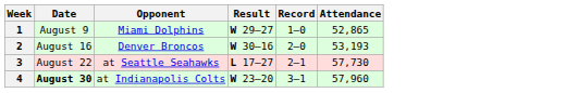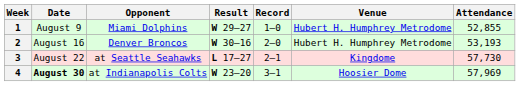 <table class="wikitable" style="text-align:center">
 <tr>
 <th>Week</th>
 <th>Date</th>
 <th>Opponent</th>
 <th>Result</th>
 <th>Record</th>
+<th>Venue</th>
 <th>Attendance</th>
 </tr>
 <tr style="background:#ddffdd">
 <th>1</th>
 <td>August 9</td>
 <td><a href='#'>Miami Dolphins</a></td>
 <td><strong>W</strong> 29–27</td>
 <td>1–0</td>
-<td>52,865</td>
+<td><a href='#'>Hubert H. Humphrey Metrodome</a></td>
+<td>52,855</td>
 </tr>
 <tr style="background:#ddffdd">
 <th>2</th>
 <td>August 16</td>
 <td><a href='#'>Denver Broncos</a></td>
 <td><strong>W</strong> 30–16</td>
 <td>2–0</td>
+<td>Hubert H. Humphrey Metrodome</td>
 <td>53,193</td>
 </tr>
 <tr style="background:#ffdddd">
 <th>3</th>
 <td>August 22</td>
 <td>at <a href='#'>Seattle Seahawks</a></td>
 <td><strong>L</strong> 17–27</td>
 <td>2–1</td>
+<td><a href='#'>Kingdome</a></td>
 <td>57,730</td>
 </tr>
 <tr style="background:#ddffdd">
 <th>4</th>
 <td><strong>August 30</strong></td>
 <td>at <a href='#'>Indianapolis Colts</a></td>
 <td><strong>W</strong> 23–20 </td>
 <td>3–1</td>
-<td>57,960</td>
+<td><a href='#'>Hoosier Dome</a></td>
+<td>57,969</td>
 </tr>
 </table>
